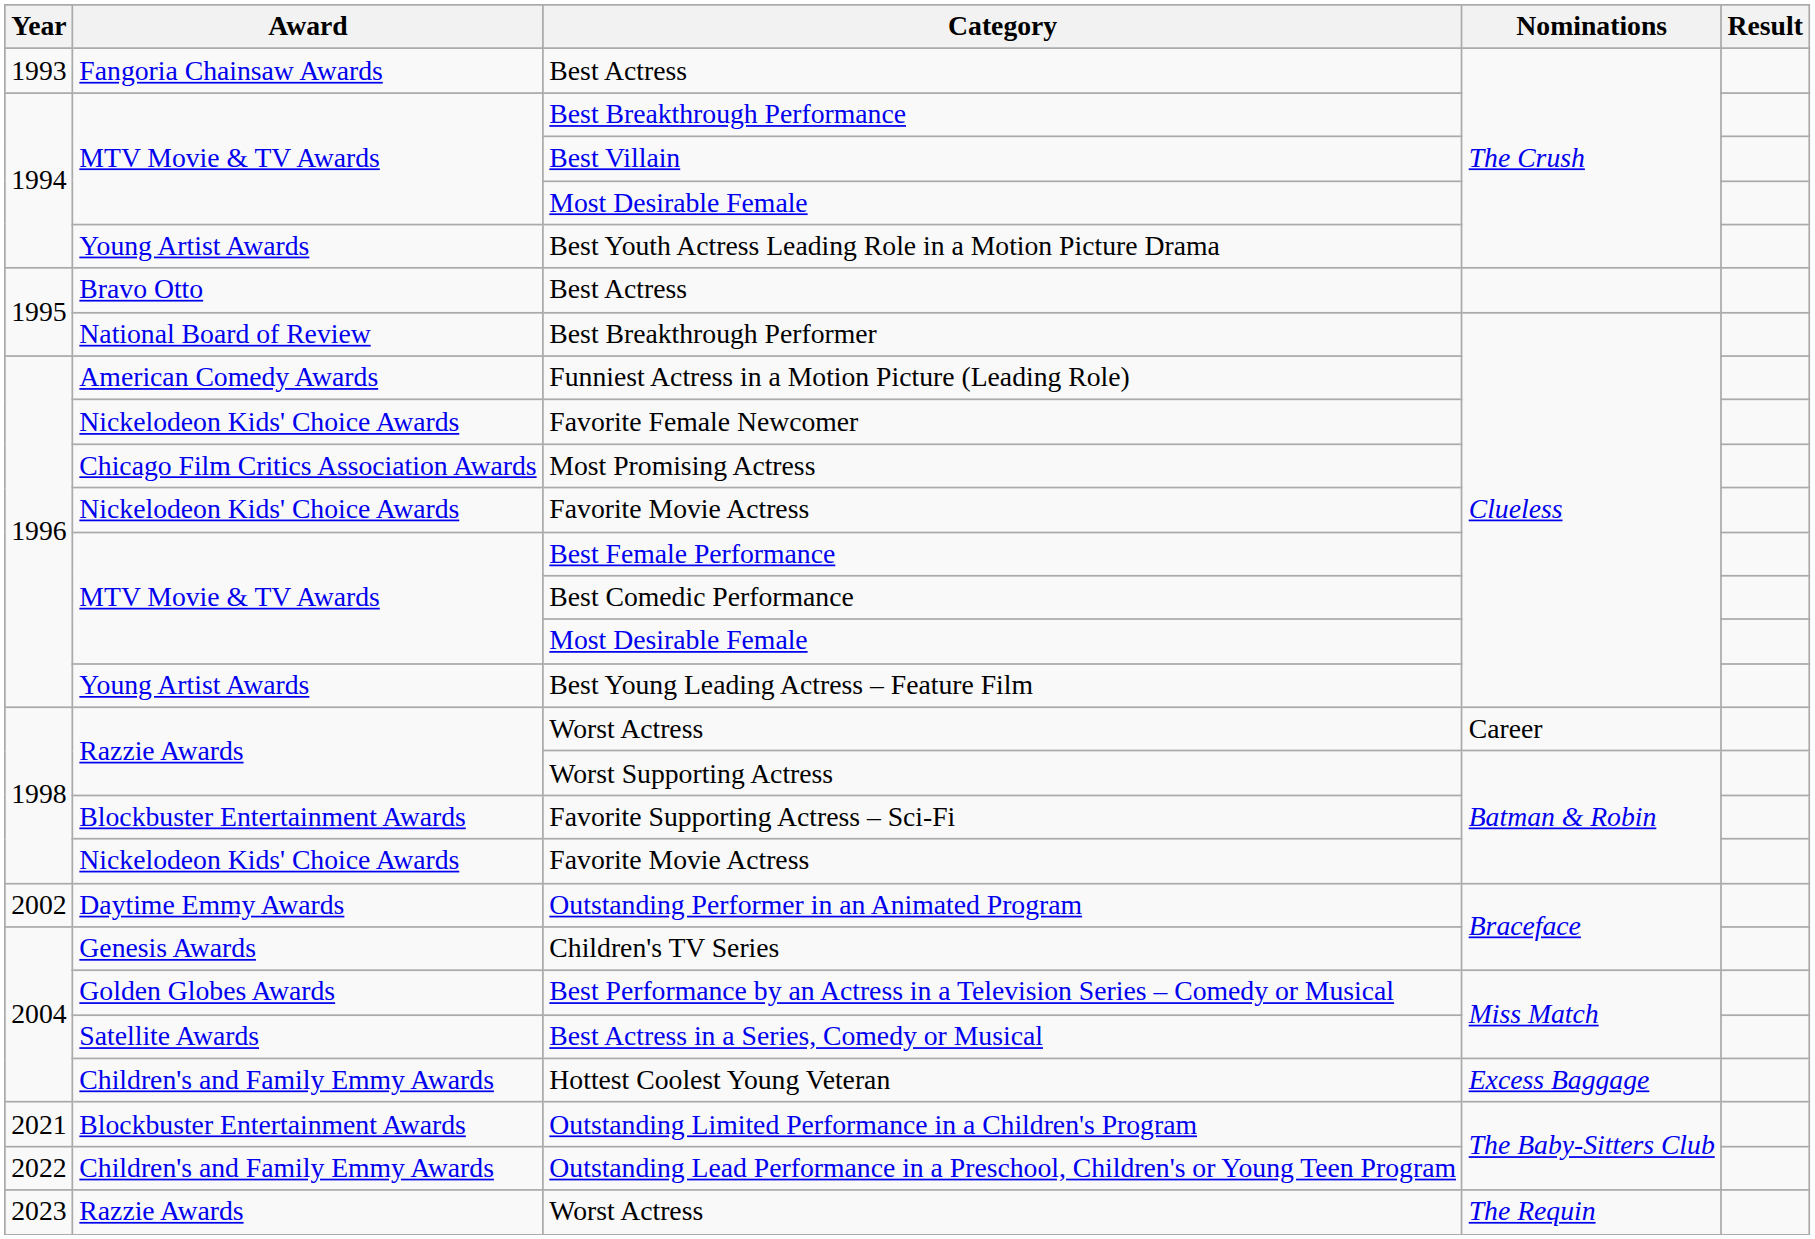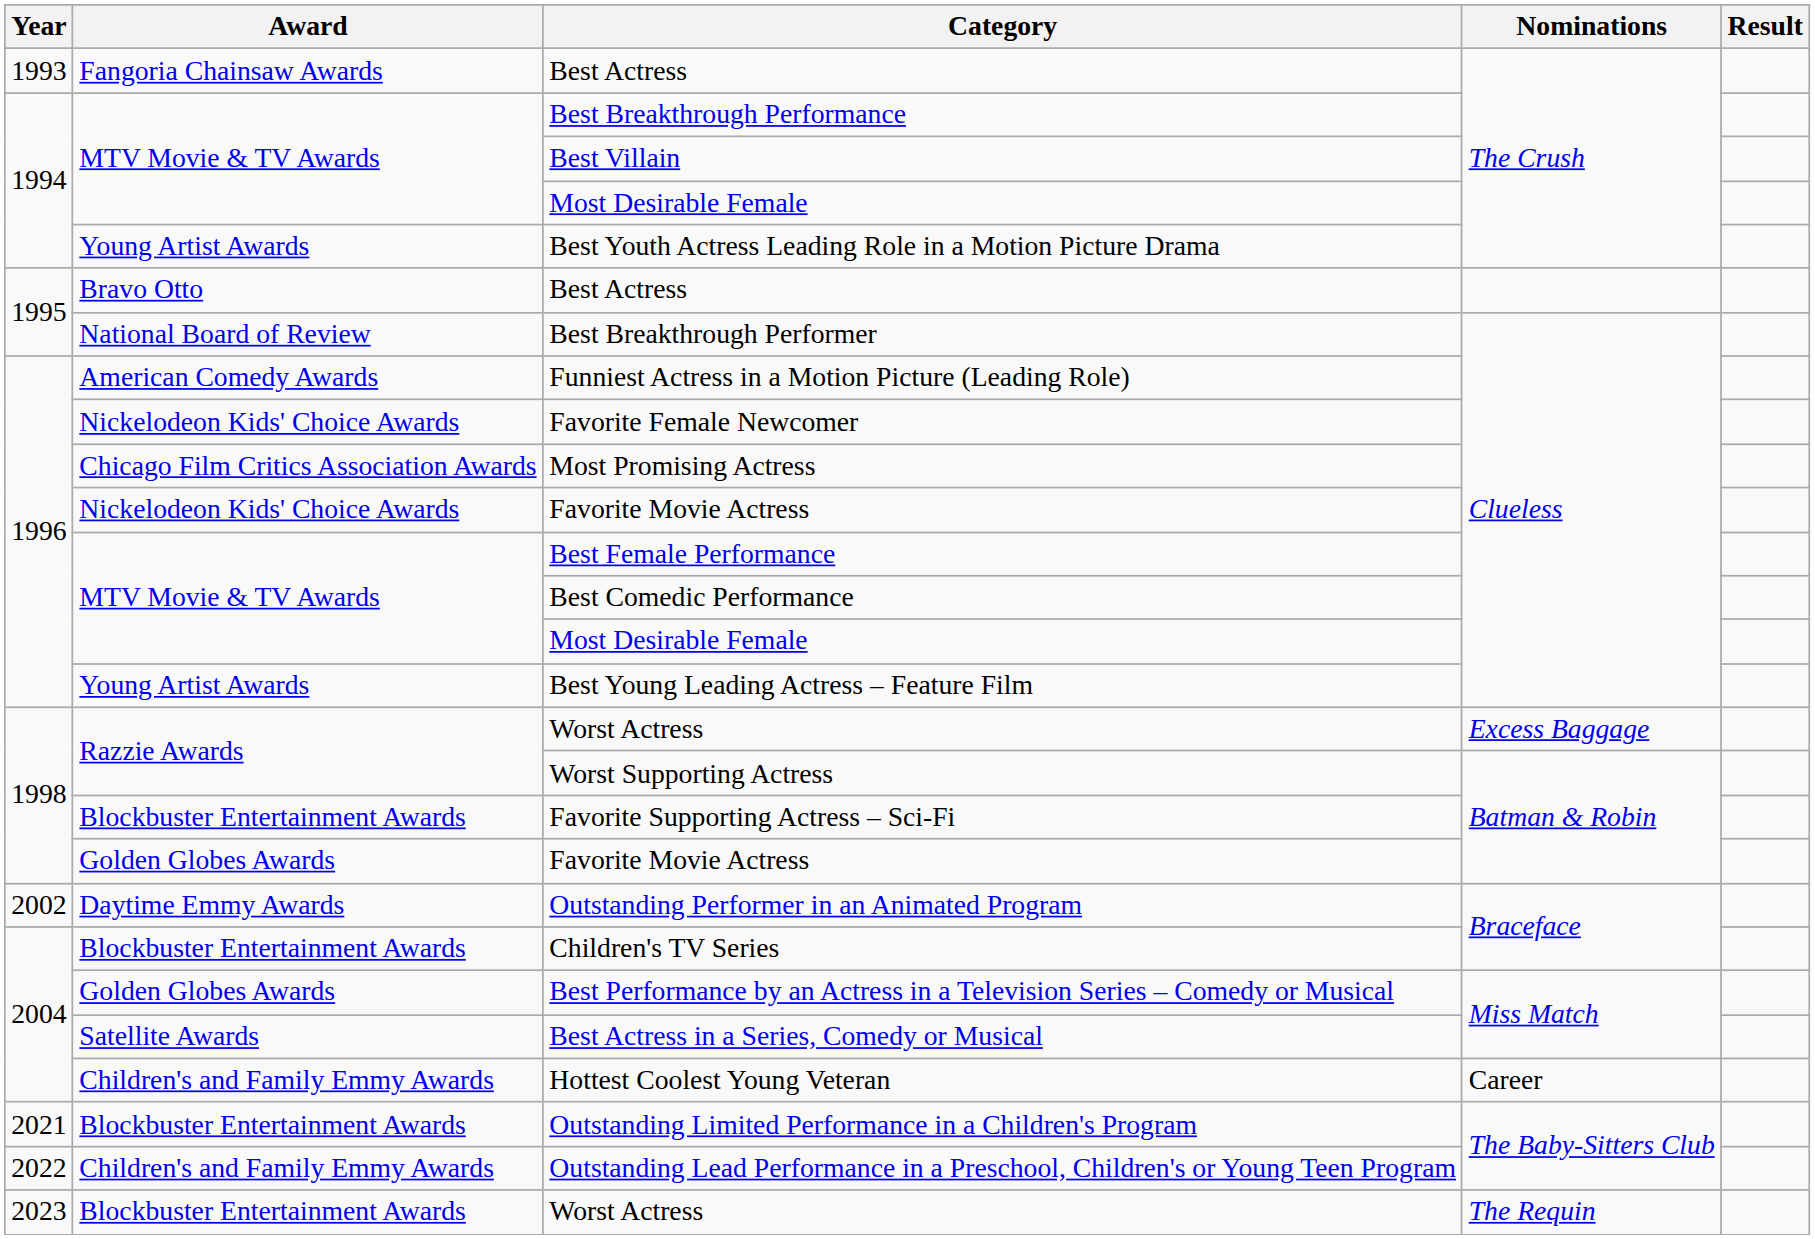 <table class="wikitable">
 <tr>
 <th>Year</th>
 <th>Award</th>
 <th>Category</th>
 <th>Nominations</th>
 <th>Result</th>
 </tr>
 <tr>
 <td>1993</td>
 <td><a href='#'>Fangoria Chainsaw Awards</a></td>
 <td>Best Actress</td>
 <td rowspan=5><em><a href='#'>The Crush</a></em></td>
 <td></td>
 </tr>
 <tr>
 <td rowspan=4>1994</td>
 <td rowspan=3><a href='#'>MTV Movie & TV Awards</a></td>
 <td><a href='#'>Best Breakthrough Performance</a></td>
 <td></td>
 </tr>
 <tr>
 <td><a href='#'>Best Villain</a></td>
 <td></td>
 </tr>
 <tr>
 <td><a href='#'>Most Desirable Female</a></td>
 <td></td>
 </tr>
 <tr>
 <td><a href='#'>Young Artist Awards</a></td>
 <td>Best Youth Actress Leading Role in a Motion Picture Drama</td>
 <td></td>
 </tr>
 <tr>
 <td rowspan=2>1995</td>
 <td><a href='#'>Bravo Otto</a></td>
 <td>Best Actress</td>
 <td></td>
 <td></td>
 </tr>
 <tr>
 <td><a href='#'>National Board of Review</a></td>
 <td>Best Breakthrough Performer</td>
 <td rowspan=9><em><a href='#'>Clueless</a></em></td>
 <td></td>
 </tr>
 <tr>
 <td rowspan=8>1996</td>
 <td><a href='#'>American Comedy Awards</a></td>
 <td>Funniest Actress in a Motion Picture (Leading Role)</td>
 <td></td>
 </tr>
 <tr>
 <td><a href='#'>Nickelodeon Kids' Choice Awards</a></td>
 <td>Favorite Female Newcomer</td>
 <td></td>
 </tr>
 <tr>
 <td><a href='#'>Chicago Film Critics Association Awards</a></td>
 <td>Most Promising Actress</td>
 <td></td>
 </tr>
 <tr>
 <td><a href='#'>Nickelodeon Kids' Choice Awards</a></td>
 <td>Favorite Movie Actress</td>
 <td></td>
 </tr>
 <tr>
 <td rowspan=3><a href='#'>MTV Movie & TV Awards</a></td>
 <td><a href='#'>Best Female Performance</a></td>
 <td></td>
 </tr>
 <tr>
 <td>Best Comedic Performance</td>
 <td></td>
 </tr>
 <tr>
 <td><a href='#'>Most Desirable Female</a></td>
 <td></td>
 </tr>
 <tr>
 <td><a href='#'>Young Artist Awards</a></td>
 <td>Best Young Leading Actress – Feature Film</td>
 <td></td>
 </tr>
 <tr>
 <td rowspan=4>1998</td>
 <td rowspan=2><a href='#'>Razzie Awards</a></td>
 <td>Worst Actress</td>
-<td>Career</td>
+<td><em><a href='#'>Excess Baggage</a></em></td>
 <td></td>
 </tr>
 <tr>
 <td>Worst Supporting Actress</td>
 <td rowspan=3><em><a href='#'>Batman & Robin</a></em></td>
 <td></td>
 </tr>
 <tr>
 <td><a href='#'>Blockbuster Entertainment Awards</a></td>
 <td>Favorite Supporting Actress – Sci-Fi</td>
 <td></td>
 </tr>
 <tr>
-<td><a href='#'>Nickelodeon Kids' Choice Awards</a></td>
+<td><a href='#'>Golden Globes Awards</a></td>
 <td>Favorite Movie Actress</td>
 <td></td>
 </tr>
 <tr>
 <td>2002</td>
 <td><a href='#'>Daytime Emmy Awards</a></td>
 <td><a href='#'>Outstanding Performer in an Animated Program</a></td>
 <td rowspan=2><em><a href='#'>Braceface</a></em></td>
 <td></td>
 </tr>
 <tr>
 <td rowspan=4>2004</td>
-<td><a href='#'>Genesis Awards</a></td>
+<td><a href='#'>Blockbuster Entertainment Awards</a></td>
 <td>Children's TV Series</td>
 <td></td>
 </tr>
 <tr>
 <td><a href='#'>Golden Globes Awards</a></td>
 <td><a href='#'>Best Performance by an Actress in a Television Series – Comedy or Musical</a></td>
 <td rowspan=2><em><a href='#'>Miss Match</a></em></td>
 <td></td>
 </tr>
 <tr>
 <td><a href='#'>Satellite Awards</a></td>
 <td><a href='#'>Best Actress in a Series, Comedy or Musical</a></td>
 <td></td>
 </tr>
 <tr>
 <td><a href='#'>Children's and Family Emmy Awards</a></td>
 <td>Hottest Coolest Young Veteran</td>
-<td><em><a href='#'>Excess Baggage</a></em></td>
+<td>Career</td>
 <td></td>
 </tr>
 <tr>
 <td>2021</td>
 <td><a href='#'>Blockbuster Entertainment Awards</a></td>
 <td><a href='#'>Outstanding Limited Performance in a Children's Program</a></td>
 <td rowspan=2><em><a href='#'>The Baby-Sitters Club</a></em></td>
 <td></td>
 </tr>
 <tr>
 <td>2022</td>
 <td><a href='#'>Children's and Family Emmy Awards</a></td>
 <td><a href='#'>Outstanding Lead Performance in a Preschool, Children's or Young Teen Program</a></td>
 <td></td>
 </tr>
 <tr>
 <td>2023</td>
-<td><a href='#'>Razzie Awards</a></td>
+<td><a href='#'>Blockbuster Entertainment Awards</a></td>
 <td>Worst Actress</td>
 <td><em><a href='#'>The Requin</a></em></td>
 <td></td>
 </tr>
 </table>
